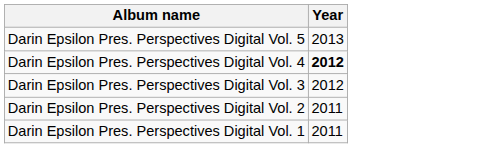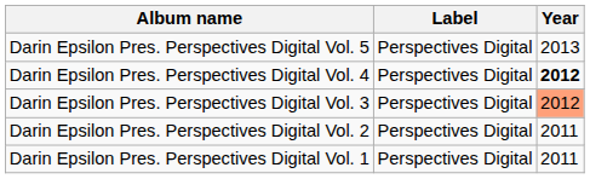 <table class="wikitable">
 <tr>
 <th>Album name</th>
+<th>Label</th>
 <th>Year</th>
 </tr>
 <tr>
 <td>Darin Epsilon Pres. Perspectives Digital Vol. 5</td>
+<td>Perspectives Digital</td>
 <td>2013</td>
 </tr>
 <tr>
 <td>Darin Epsilon Pres. Perspectives Digital Vol. 4</td>
+<td>Perspectives Digital</td>
 <td><strong>2012</strong></td>
 </tr>
 <tr>
 <td>Darin Epsilon Pres. Perspectives Digital Vol. 3</td>
-<td>2012</td>
+<td>Perspectives Digital</td>
+<td style="background: lightsalmon;">2012</td>
 </tr>
 <tr>
 <td>Darin Epsilon Pres. Perspectives Digital Vol. 2</td>
+<td>Perspectives Digital</td>
 <td>2011</td>
 </tr>
 <tr>
 <td>Darin Epsilon Pres. Perspectives Digital Vol. 1</td>
+<td>Perspectives Digital</td>
 <td>2011</td>
 </tr>
 </table>
